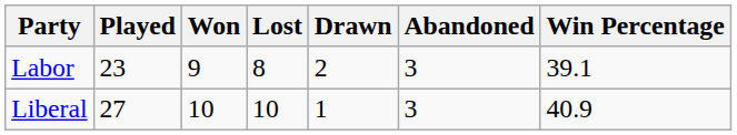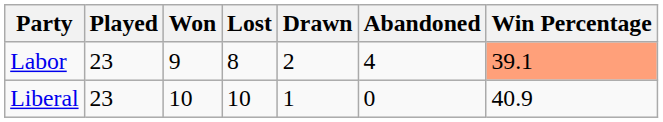 <table class="wikitable">
 <tr>
 <th>Party</th>
 <th>Played</th>
 <th>Won</th>
 <th>Lost</th>
 <th>Drawn</th>
 <th>Abandoned</th>
 <th>Win Percentage</th>
 </tr>
 <tr>
 <td><a href='#'>Labor</a></td>
 <td>23</td>
 <td>9</td>
 <td>8</td>
 <td>2</td>
-<td>3</td>
-<td>39.1</td>
+<td>4</td>
+<td style="background: lightsalmon;">39.1</td>
 </tr>
 <tr>
 <td><a href='#'>Liberal</a></td>
-<td>27</td>
+<td>23</td>
 <td>10</td>
 <td>10</td>
 <td>1</td>
-<td>3</td>
+<td>0</td>
 <td>40.9</td>
 </tr>
 </table>
